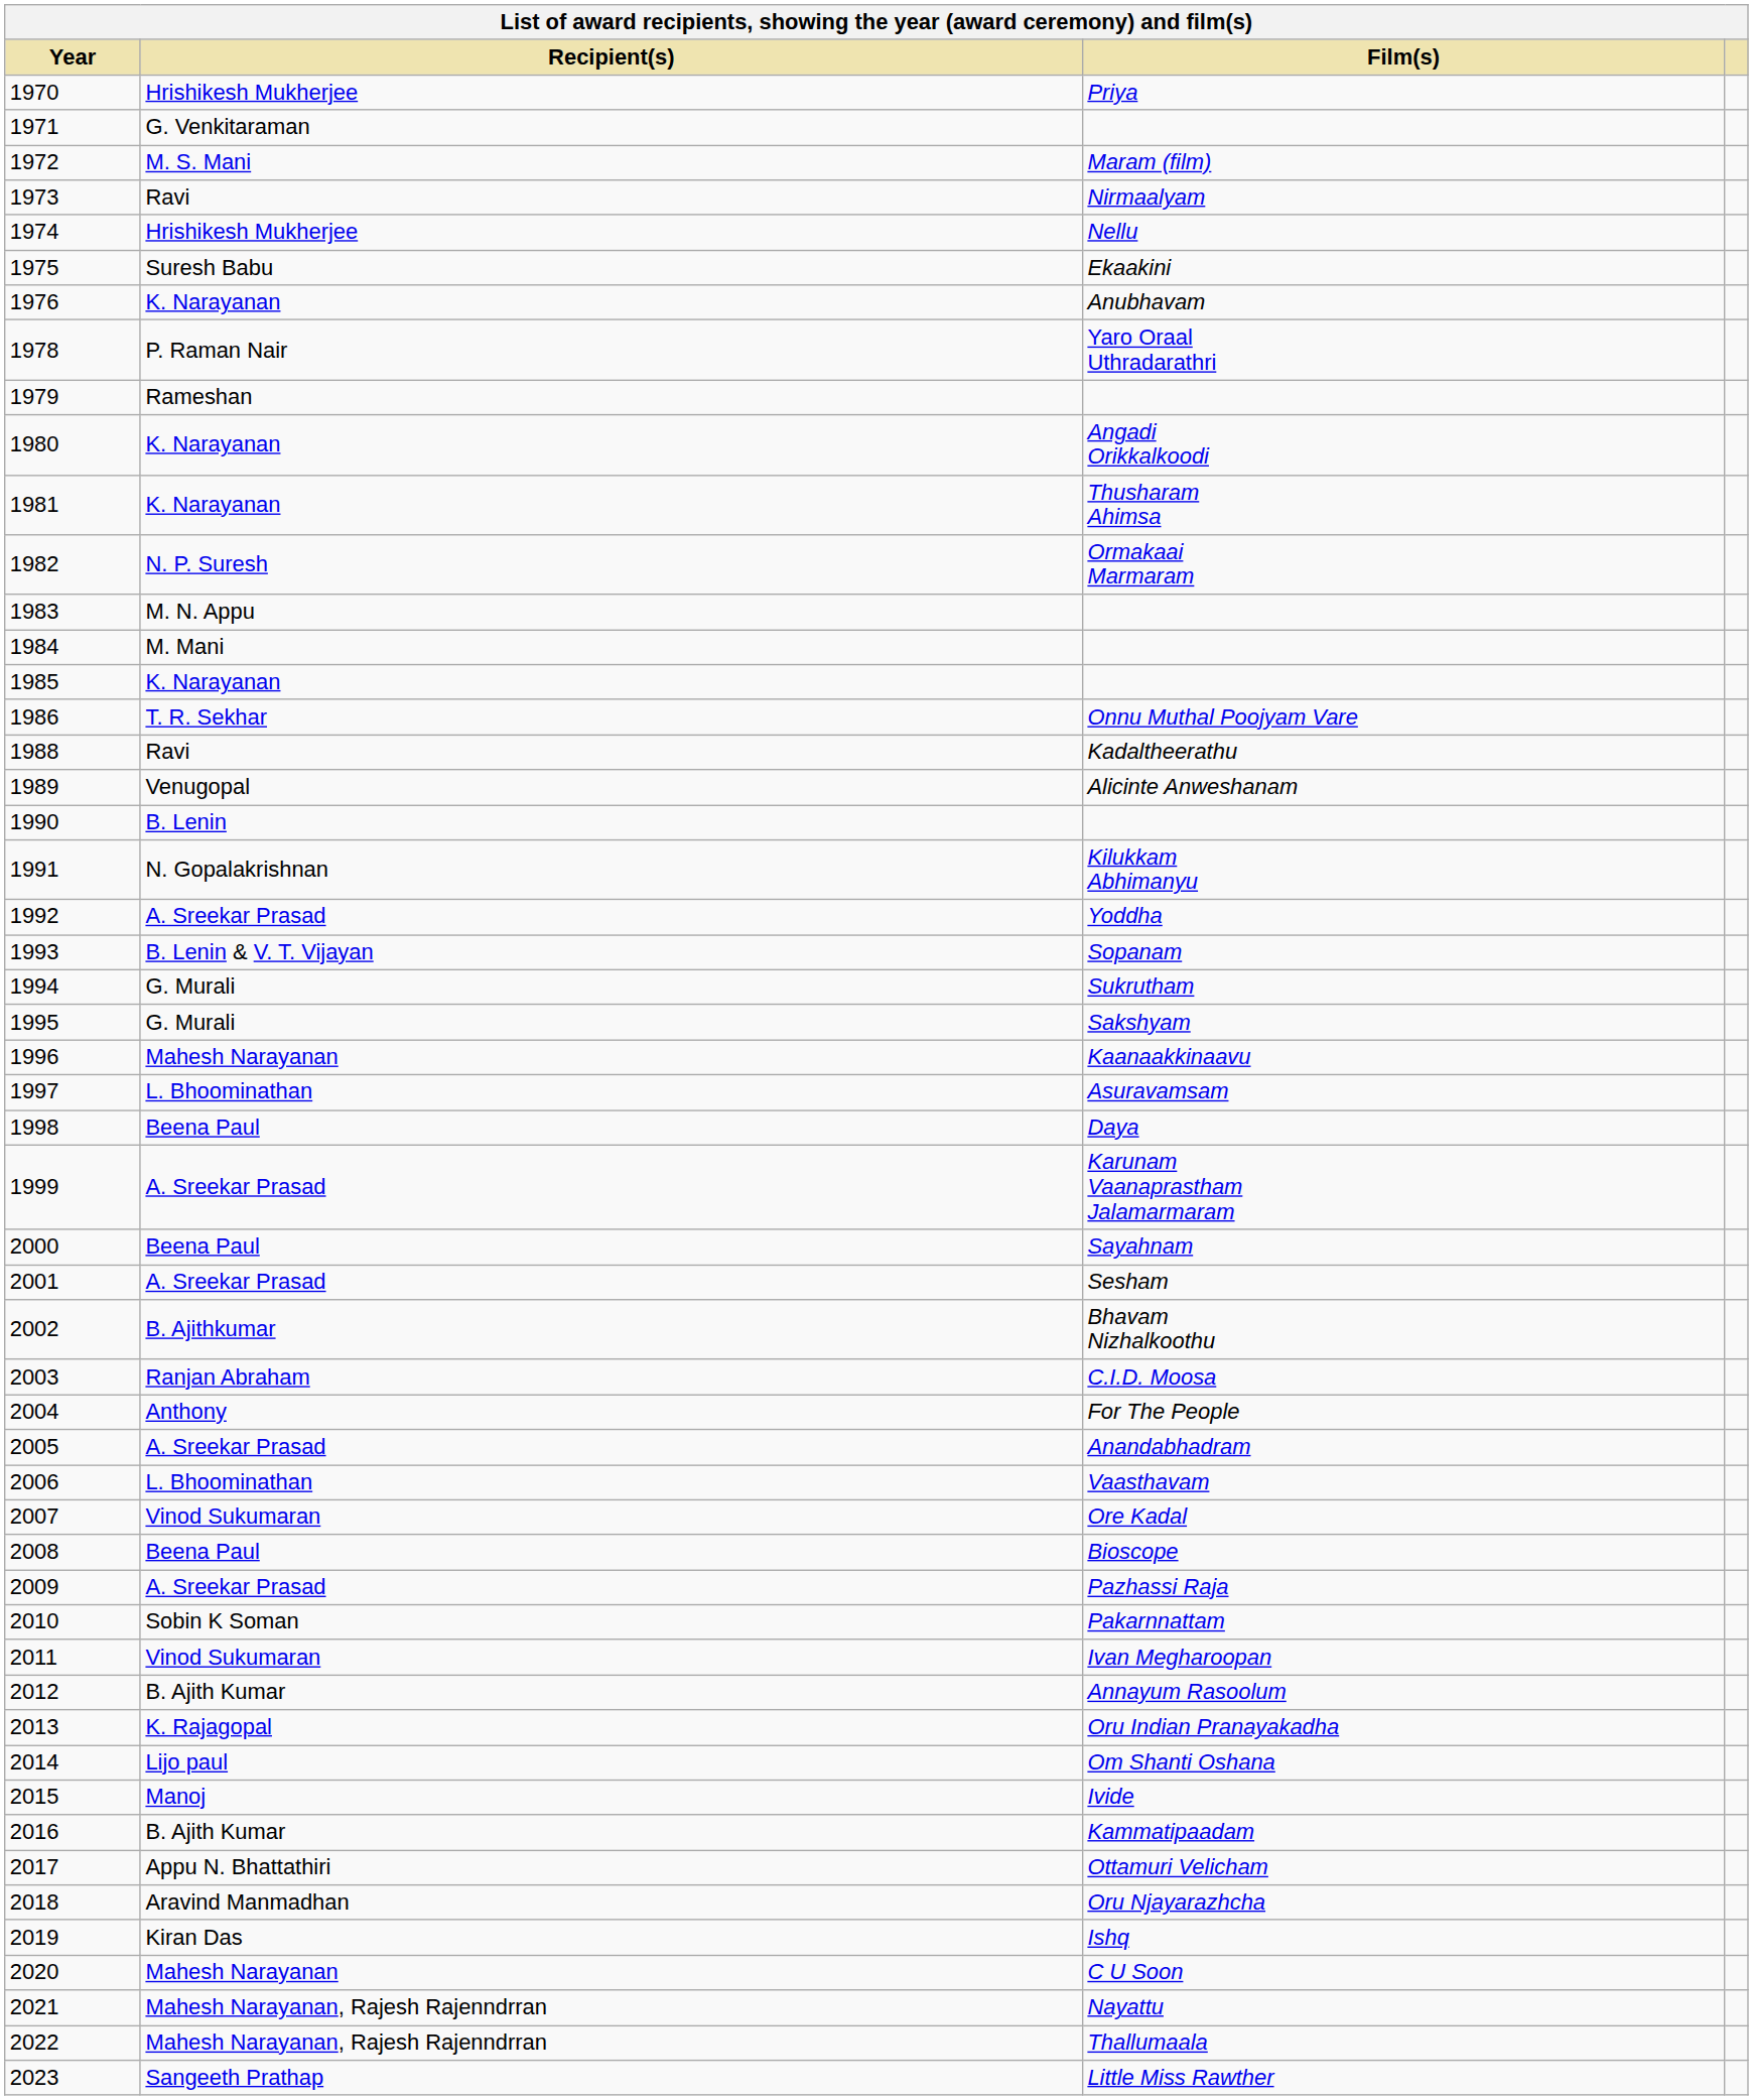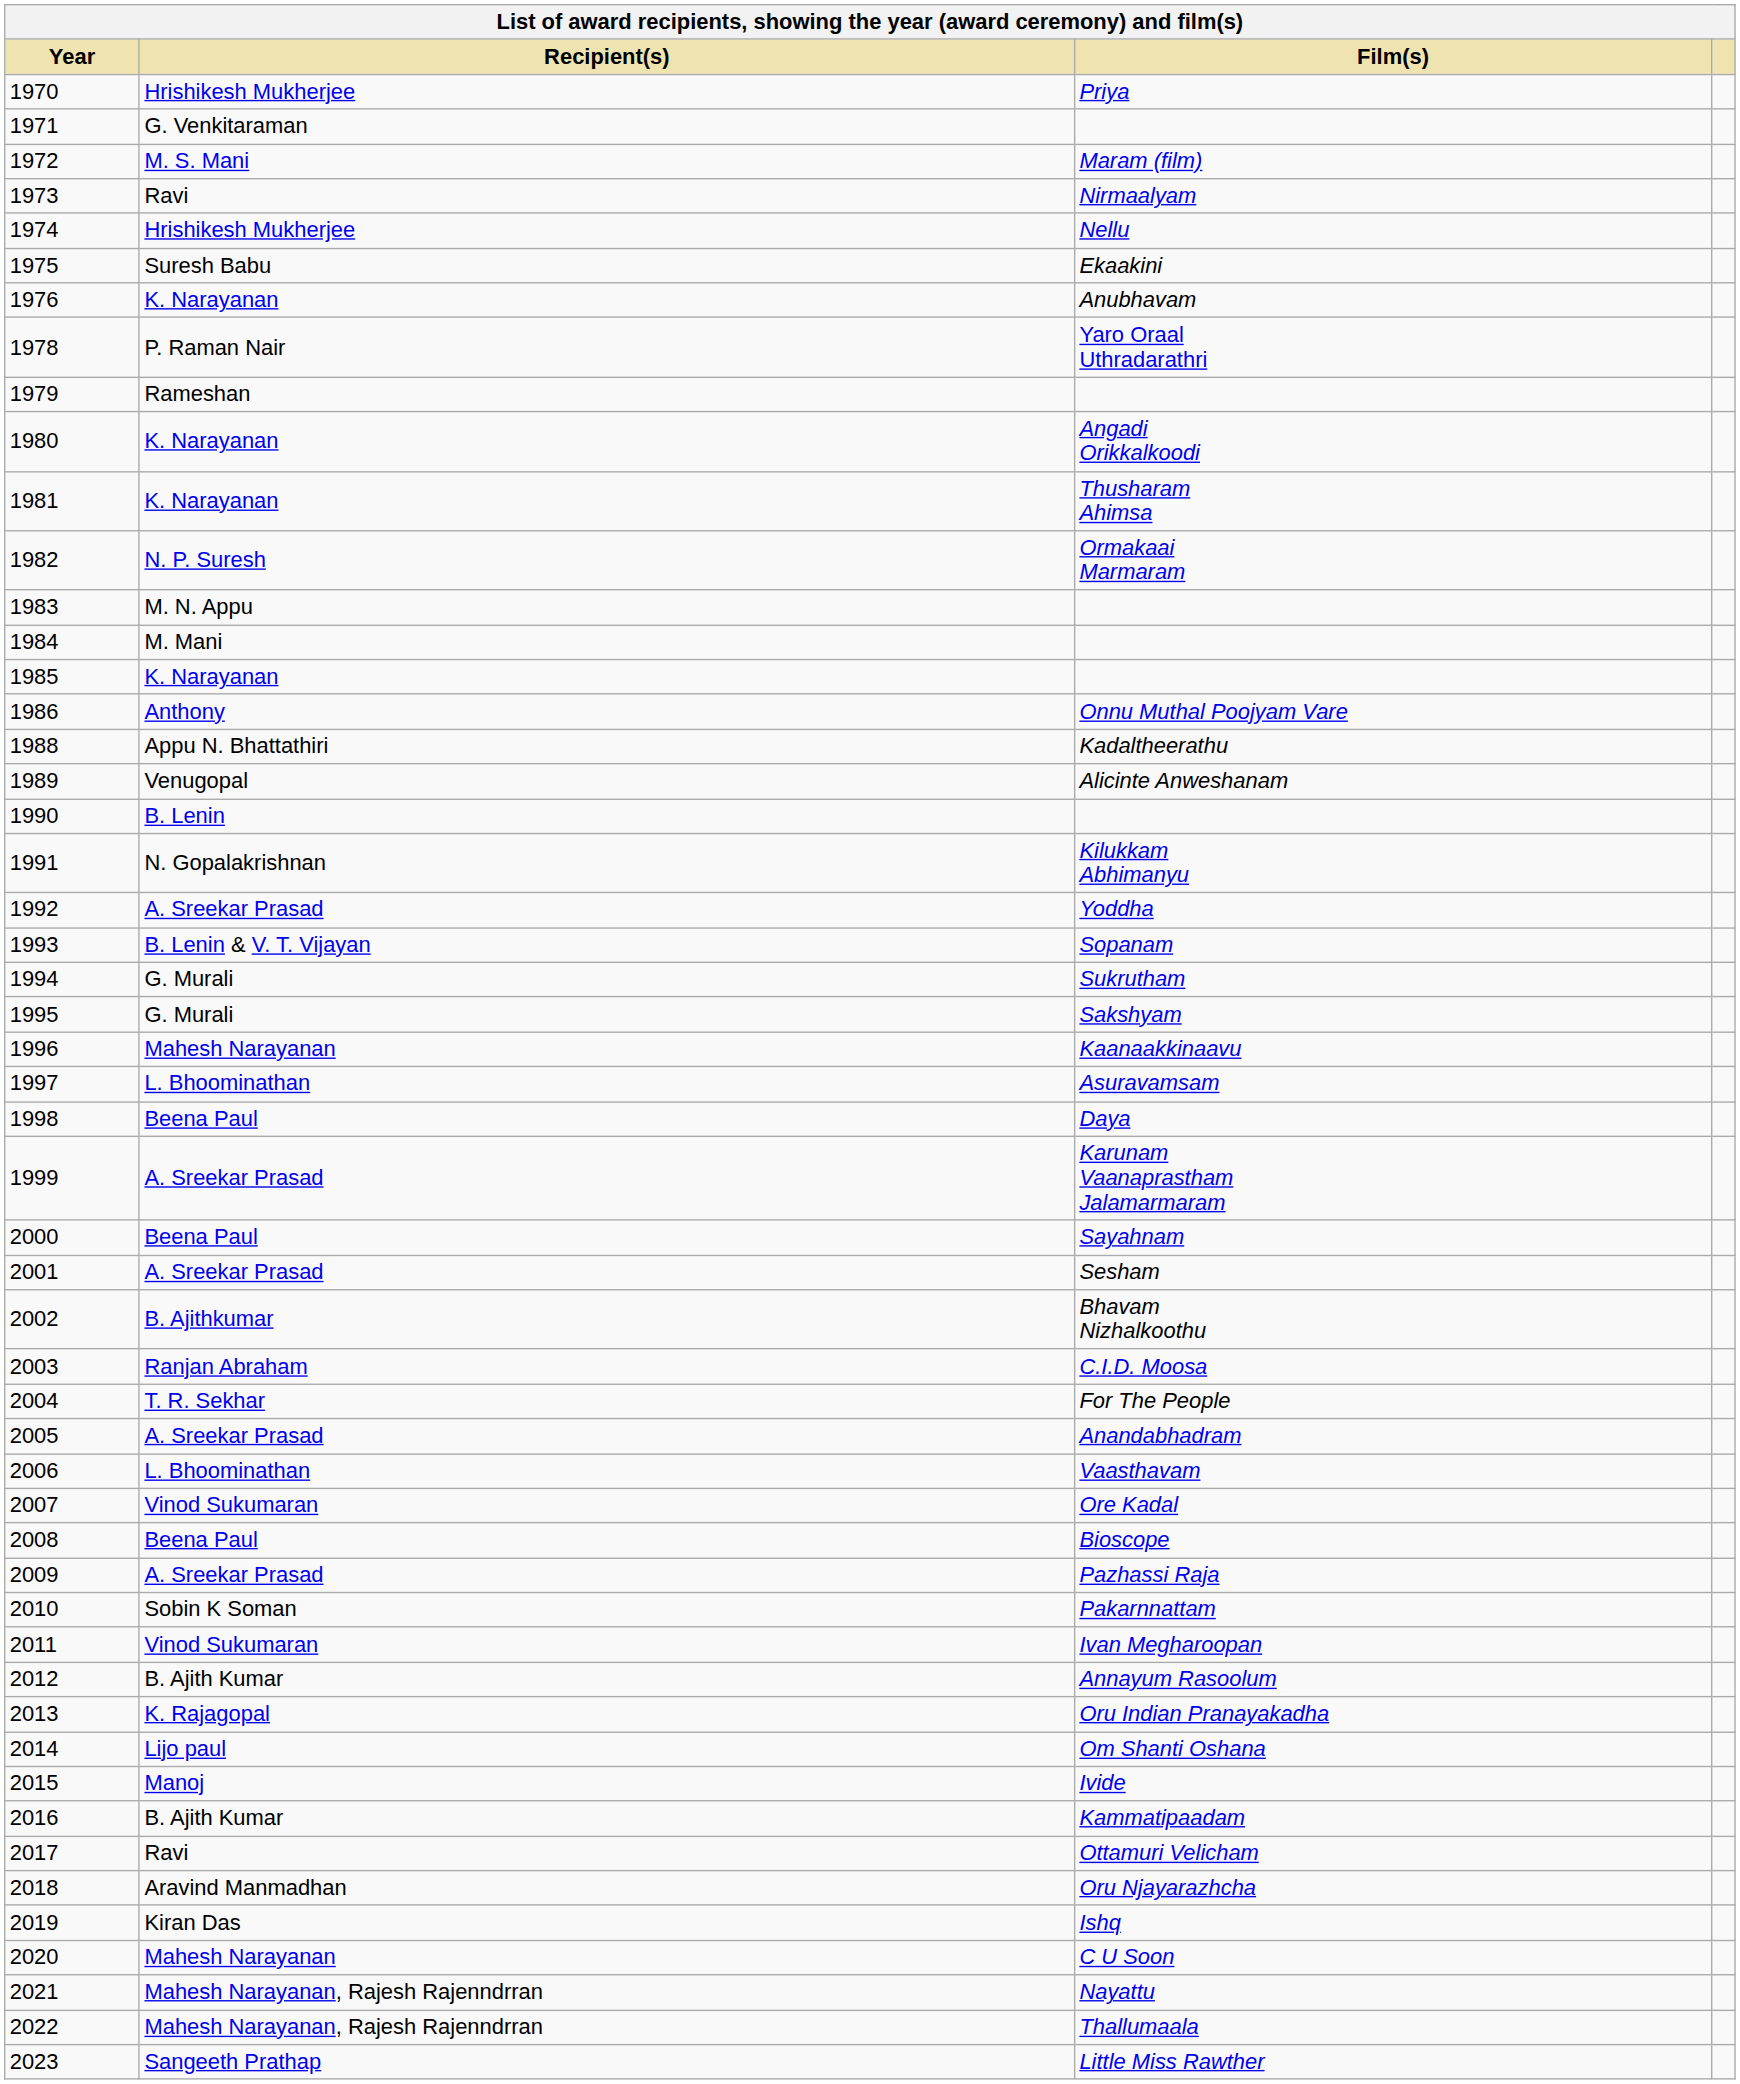 <table class="wikitable sortable plainrowheaders" style="width:100%">
 <tr>
 <th colspan="6">List of award recipients, showing the year (award ceremony) and film(s)</th>
 </tr>
 <tr>
 <th scope="col" style="background-color:#EFE4B0;">Year</th>
 <th scope="col" style="background-color:#EFE4B0;">Recipient(s)</th>
 <th scope="col" style="background-color:#EFE4B0;">Film(s)</th>
 <th scope="col" style="background-color:#EFE4B0;" class="unsortable"></th>
 </tr>
 <tr>
 <td>1970</td>
 <td><a href='#'>Hrishikesh Mukherjee</a></td>
 <td><em><a href='#'>Priya</a></em></td>
 <td></td>
 </tr>
 <tr>
 <td>1971</td>
 <td>G. Venkitaraman</td>
 <td></td>
 <td></td>
 </tr>
 <tr>
 <td>1972</td>
 <td><a href='#'>M. S. Mani</a></td>
 <td><em><a href='#'>Maram (film)</a></em></td>
 <td></td>
 </tr>
 <tr>
 <td>1973</td>
 <td>Ravi</td>
 <td><em><a href='#'>Nirmaalyam</a></em></td>
 <td></td>
 </tr>
 <tr>
 <td>1974</td>
 <td><a href='#'>Hrishikesh Mukherjee</a></td>
 <td><em><a href='#'>Nellu</a></em></td>
 <td></td>
 </tr>
 <tr>
 <td>1975</td>
 <td>Suresh Babu</td>
 <td><em>Ekaakini</em></td>
 <td></td>
 </tr>
 <tr>
 <td>1976</td>
 <td><a href='#'>K. Narayanan</a></td>
 <td><em>Anubhavam</em></td>
 <td></td>
 </tr>
 <tr>
 <td>1978</td>
 <td>P. Raman Nair</td>
 <td><a href='#'>Yaro Oraal</a><br><a href='#'>Uthradarathri</a></td>
 <td></td>
 </tr>
 <tr>
 <td>1979</td>
 <td>Rameshan</td>
 <td></td>
 <td></td>
 </tr>
 <tr>
 <td>1980</td>
 <td><a href='#'>K. Narayanan</a></td>
 <td><em><a href='#'>Angadi</a></em><br><em><a href='#'>Orikkalkoodi</a></em></td>
 <td></td>
 </tr>
 <tr>
 <td>1981</td>
 <td><a href='#'>K. Narayanan</a></td>
 <td><em><a href='#'>Thusharam</a></em><br> <em><a href='#'>Ahimsa</a></em></td>
 <td></td>
 </tr>
 <tr>
 <td>1982</td>
 <td><a href='#'>N. P. Suresh</a></td>
 <td><em><a href='#'>Ormakaai</a></em><br><em><a href='#'>Marmaram</a></em></td>
 <td></td>
 </tr>
 <tr>
 <td>1983</td>
 <td>M. N. Appu</td>
 <td></td>
 <td></td>
 </tr>
 <tr>
 <td>1984</td>
 <td>M. Mani</td>
 <td></td>
 <td></td>
 </tr>
 <tr>
 <td>1985</td>
 <td><a href='#'>K. Narayanan</a></td>
 <td></td>
 <td></td>
 </tr>
 <tr>
 <td>1986</td>
-<td><a href='#'>T. R. Sekhar</a></td>
+<td><a href='#'>Anthony</a></td>
 <td><em><a href='#'>Onnu Muthal Poojyam Vare</a></em></td>
 <td></td>
 </tr>
 <tr>
 <td>1988</td>
-<td>Ravi</td>
+<td>Appu N. Bhattathiri</td>
 <td><em>Kadaltheerathu</em></td>
 <td></td>
 </tr>
 <tr>
 <td>1989</td>
 <td>Venugopal</td>
 <td><em>Alicinte Anweshanam</em></td>
 <td></td>
 </tr>
 <tr>
 <td>1990</td>
 <td><a href='#'>B. Lenin</a></td>
 <td></td>
 <td></td>
 </tr>
 <tr>
 <td>1991</td>
 <td>N. Gopalakrishnan</td>
 <td><em><a href='#'>Kilukkam</a></em><br><em><a href='#'>Abhimanyu</a></em></td>
 <td></td>
 </tr>
 <tr>
 <td>1992</td>
 <td><a href='#'>A. Sreekar Prasad</a></td>
 <td><em><a href='#'>Yoddha</a></em></td>
 <td></td>
 </tr>
 <tr>
 <td>1993</td>
 <td><a href='#'>B. Lenin</a> & <a href='#'>V. T. Vijayan</a></td>
 <td><em><a href='#'>Sopanam</a></em></td>
 <td></td>
 </tr>
 <tr>
 <td>1994</td>
 <td>G. Murali</td>
 <td><em><a href='#'>Sukrutham</a></em></td>
 <td></td>
 </tr>
 <tr>
 <td>1995</td>
 <td>G. Murali</td>
 <td><em><a href='#'>Sakshyam</a></em></td>
 <td></td>
 </tr>
 <tr>
 <td>1996</td>
 <td><a href='#'>Mahesh Narayanan</a></td>
 <td><em><a href='#'>Kaanaakkinaavu</a></em></td>
 <td></td>
 </tr>
 <tr>
 <td>1997</td>
 <td><a href='#'>L. Bhoominathan</a></td>
 <td><em><a href='#'>Asuravamsam</a></em></td>
 <td></td>
 </tr>
 <tr>
 <td>1998</td>
 <td><a href='#'>Beena Paul</a></td>
 <td><em><a href='#'>Daya</a></em></td>
 <td></td>
 </tr>
 <tr>
 <td>1999</td>
 <td><a href='#'>A. Sreekar Prasad</a></td>
 <td><em><a href='#'>Karunam</a></em><br><em><a href='#'>Vaanaprastham</a></em><br><em><a href='#'>Jalamarmaram</a></em></td>
 <td></td>
 </tr>
 <tr>
 <td>2000</td>
 <td><a href='#'>Beena Paul</a></td>
 <td><em><a href='#'>Sayahnam</a></em></td>
 <td></td>
 </tr>
 <tr>
 <td>2001</td>
 <td><a href='#'>A. Sreekar Prasad</a></td>
 <td><em>Sesham</em></td>
 <td></td>
 </tr>
 <tr>
 <td>2002</td>
 <td><a href='#'>B. Ajithkumar</a></td>
 <td><em>Bhavam</em><br><em>Nizhalkoothu</em></td>
 <td></td>
 </tr>
 <tr>
 <td>2003</td>
 <td><a href='#'>Ranjan Abraham</a></td>
 <td><em><a href='#'>C.I.D. Moosa</a></em></td>
 <td></td>
 </tr>
 <tr>
 <td>2004</td>
-<td><a href='#'>Anthony</a></td>
+<td><a href='#'>T. R. Sekhar</a></td>
 <td><em>For The People</em></td>
 <td></td>
 </tr>
 <tr>
 <td>2005</td>
 <td><a href='#'>A. Sreekar Prasad</a></td>
 <td><em><a href='#'>Anandabhadram</a></em></td>
 <td></td>
 </tr>
 <tr>
 <td>2006</td>
 <td><a href='#'>L. Bhoominathan</a></td>
 <td><em><a href='#'>Vaasthavam</a></em></td>
 <td></td>
 </tr>
 <tr>
 <td>2007</td>
 <td><a href='#'>Vinod Sukumaran</a></td>
 <td><em><a href='#'>Ore Kadal</a></em></td>
 <td></td>
 </tr>
 <tr>
 <td>2008</td>
 <td><a href='#'>Beena Paul</a></td>
 <td><em><a href='#'>Bioscope</a></em></td>
 <td></td>
 </tr>
 <tr>
 <td>2009</td>
 <td><a href='#'>A. Sreekar Prasad</a></td>
 <td><em><a href='#'>Pazhassi Raja</a></em></td>
 <td></td>
 </tr>
 <tr>
 <td>2010</td>
 <td>Sobin K Soman</td>
 <td><em><a href='#'>Pakarnnattam</a></em></td>
 <td></td>
 </tr>
 <tr>
 <td>2011</td>
 <td><a href='#'>Vinod Sukumaran</a></td>
 <td><em><a href='#'>Ivan Megharoopan</a></em></td>
 <td></td>
 </tr>
 <tr>
 <td>2012</td>
 <td>B. Ajith Kumar</td>
 <td><em><a href='#'>Annayum Rasoolum</a></em></td>
 <td></td>
 </tr>
 <tr>
 <td>2013</td>
 <td><a href='#'>K. Rajagopal</a></td>
 <td><em><a href='#'>Oru Indian Pranayakadha</a></em></td>
 <td></td>
 </tr>
 <tr>
 <td>2014</td>
 <td><a href='#'>Lijo paul</a></td>
 <td><em><a href='#'>Om Shanti Oshana</a></em></td>
 <td></td>
 </tr>
 <tr>
 <td>2015</td>
 <td><a href='#'>Manoj</a></td>
 <td><em><a href='#'>Ivide</a></em></td>
 <td></td>
 </tr>
 <tr>
 <td>2016</td>
 <td>B. Ajith Kumar</td>
 <td><em><a href='#'>Kammatipaadam</a></em></td>
 <td></td>
 </tr>
 <tr>
 <td>2017</td>
-<td>Appu N. Bhattathiri</td>
+<td>Ravi</td>
 <td><em><a href='#'>Ottamuri Velicham</a></em></td>
 <td></td>
 </tr>
 <tr>
 <td>2018</td>
 <td>Aravind Manmadhan</td>
 <td><em><a href='#'>Oru Njayarazhcha</a></em></td>
 <td></td>
 </tr>
 <tr>
 <td>2019</td>
 <td>Kiran Das</td>
 <td><em><a href='#'>Ishq</a></em></td>
 <td></td>
 </tr>
 <tr>
 <td>2020</td>
 <td><a href='#'>Mahesh Narayanan</a></td>
 <td><em><a href='#'>C U Soon</a></em></td>
 <td></td>
 </tr>
 <tr>
 <td>2021</td>
 <td><a href='#'>Mahesh Narayanan</a>, Rajesh Rajenndrran</td>
 <td><em><a href='#'>Nayattu</a></em></td>
 <td></td>
 </tr>
 <tr>
 <td>2022</td>
 <td><a href='#'>Mahesh Narayanan</a>, Rajesh Rajenndrran</td>
 <td><em><a href='#'>Thallumaala</a></em></td>
 <td></td>
 </tr>
 <tr>
 <td>2023</td>
 <td><a href='#'>Sangeeth Prathap</a></td>
 <td><em><a href='#'>Little Miss Rawther</a></em></td>
 <td></td>
 </tr>
 </table>
